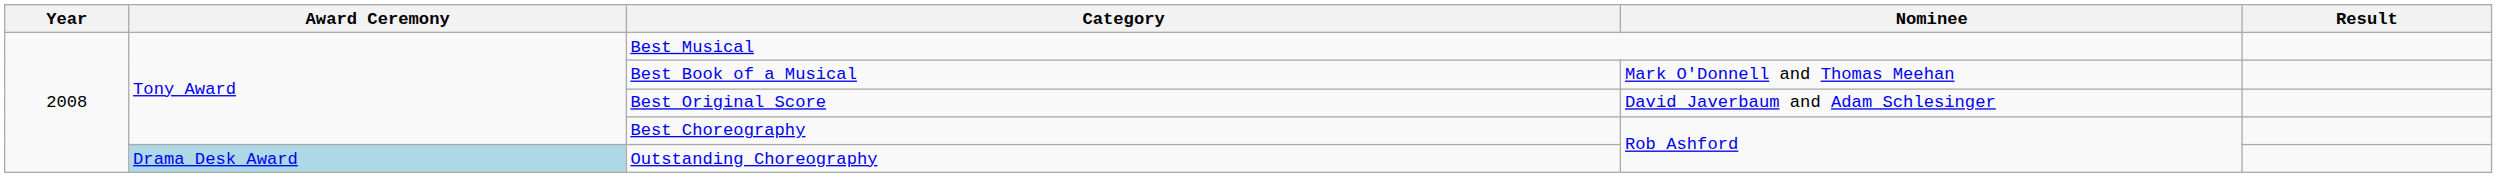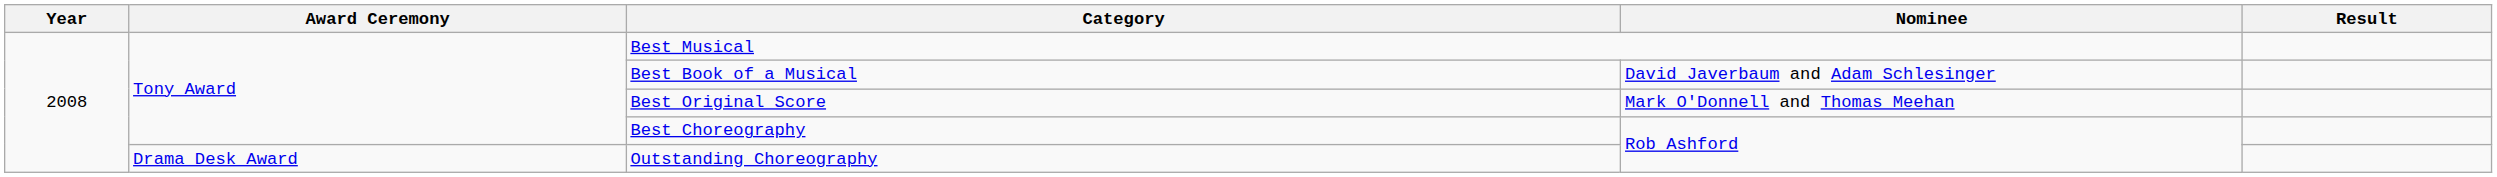 <table class="wikitable" width="95%">
 <tr>
 <th width="5%">Year</th>
 <th width="20%">Award Ceremony</th>
 <th width="40%">Category</th>
 <th width="25%">Nominee</th>
 <th width="10%">Result</th>
 </tr>
 <tr>
 <td rowspan="5" align="center">2008</td>
 <td rowspan="4"><a href='#'>Tony Award</a></td>
 <td colspan="2"><a href='#'>Best Musical</a></td>
 <td></td>
 </tr>
 <tr>
 <td><a href='#'>Best Book of a Musical</a></td>
-<td><a href='#'>Mark O'Donnell</a> and <a href='#'>Thomas Meehan</a></td>
+<td><a href='#'>David Javerbaum</a> and <a href='#'>Adam Schlesinger</a></td>
 <td></td>
 </tr>
 <tr>
 <td><a href='#'>Best Original Score</a></td>
-<td><a href='#'>David Javerbaum</a> and <a href='#'>Adam Schlesinger</a></td>
+<td><a href='#'>Mark O'Donnell</a> and <a href='#'>Thomas Meehan</a></td>
 <td></td>
 </tr>
 <tr>
 <td><a href='#'>Best Choreography</a></td>
 <td rowspan="2"><a href='#'>Rob Ashford</a></td>
 <td></td>
 </tr>
 <tr>
-<td style="background: lightblue;"><a href='#'>Drama Desk Award</a></td>
+<td><a href='#'>Drama Desk Award</a></td>
 <td><a href='#'>Outstanding Choreography</a></td>
 <td></td>
 </tr>
 </table>
